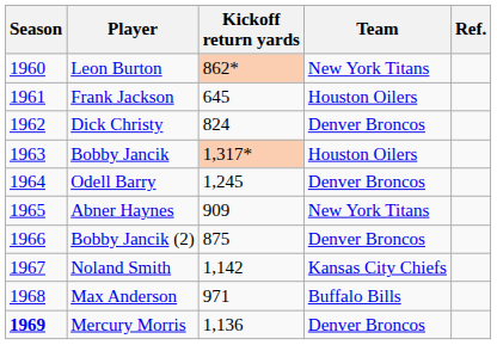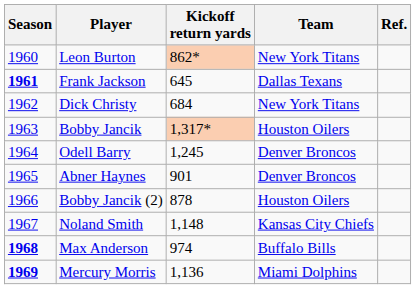 <table class="wikitable sortable" style=width="70%">
 <tr>
 <th>Season</th>
 <th>Player</th>
 <th>Kickoff <br> return yards</th>
 <th>Team</th>
 <th>Ref.</th>
 </tr>
 <tr>
 <td><a href='#'>1960</a></td>
 <td><a href='#'>Leon Burton</a></td>
 <td bgcolor="#FBCEB1">862*</td>
 <td><a href='#'>New York Titans</a></td>
 <td></td>
 </tr>
 <tr>
-<td><a href='#'>1961</a></td>
+<td><strong><a href='#'>1961</a></strong></td>
 <td><a href='#'>Frank Jackson</a></td>
 <td>645</td>
-<td><a href='#'>Houston Oilers</a></td>
+<td><a href='#'>Dallas Texans</a></td>
 <td></td>
 </tr>
 <tr>
 <td><a href='#'>1962</a></td>
 <td><a href='#'>Dick Christy</a></td>
-<td>824</td>
-<td><a href='#'>Denver Broncos</a></td>
+<td>684</td>
+<td><a href='#'>New York Titans</a></td>
 <td></td>
 </tr>
 <tr>
 <td><a href='#'>1963</a></td>
 <td><a href='#'>Bobby Jancik</a></td>
 <td bgcolor="#FBCEB1">1,317*</td>
 <td><a href='#'>Houston Oilers</a></td>
 <td></td>
 </tr>
 <tr>
 <td><a href='#'>1964</a></td>
 <td><a href='#'>Odell Barry</a></td>
 <td>1,245</td>
 <td><a href='#'>Denver Broncos</a></td>
 <td></td>
 </tr>
 <tr>
 <td><a href='#'>1965</a></td>
 <td><a href='#'>Abner Haynes</a></td>
-<td>909</td>
-<td><a href='#'>New York Titans</a></td>
+<td>901</td>
+<td><a href='#'>Denver Broncos</a></td>
 <td></td>
 </tr>
 <tr>
 <td><a href='#'>1966</a></td>
 <td><a href='#'>Bobby Jancik</a> (2)</td>
-<td>875</td>
-<td><a href='#'>Denver Broncos</a></td>
+<td>878</td>
+<td><a href='#'>Houston Oilers</a></td>
 <td></td>
 </tr>
 <tr>
 <td><a href='#'>1967</a></td>
 <td><a href='#'>Noland Smith</a></td>
-<td>1,142</td>
+<td>1,148</td>
 <td><a href='#'>Kansas City Chiefs</a></td>
 <td></td>
 </tr>
 <tr>
-<td><a href='#'>1968</a></td>
+<td><strong><a href='#'>1968</a></strong></td>
 <td><a href='#'>Max Anderson</a></td>
-<td>971</td>
+<td>974</td>
 <td><a href='#'>Buffalo Bills</a></td>
 <td></td>
 </tr>
 <tr>
 <td><strong><a href='#'>1969</a></strong></td>
 <td><a href='#'>Mercury Morris</a></td>
 <td>1,136</td>
-<td><a href='#'>Denver Broncos</a></td>
+<td><a href='#'>Miami Dolphins</a></td>
 <td></td>
 </tr>
 </table>
